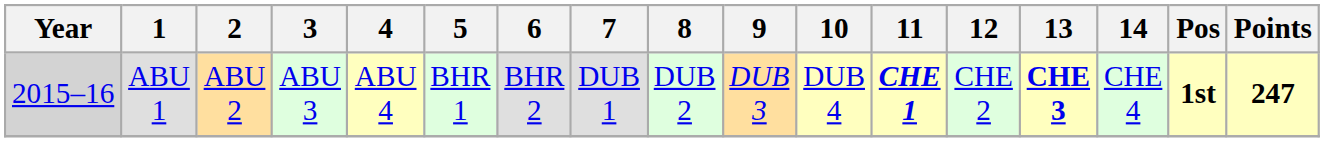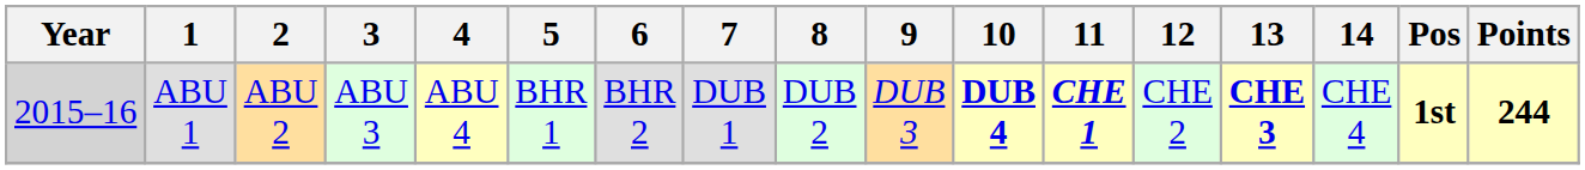 <table class="wikitable" style="text-align:center; font-size:85%">
 <tr>
 <th>Year</th>
 <th>1</th>
 <th>2</th>
 <th>3</th>
 <th>4</th>
 <th>5</th>
 <th>6</th>
 <th>7</th>
 <th>8</th>
 <th>9</th>
 <th>10</th>
 <th>11</th>
 <th>12</th>
 <th>13</th>
 <th>14</th>
 <th>Pos</th>
 <th>Points</th>
 </tr>
 <tr>
 <td nowrap style="background: lightgrey;"><a href='#'>2015–16</a></td>
 <td style="background:#DFDFDF;"><a href='#'>ABU<br>1</a><br></td>
 <td style="background:#FFDF9F;"><a href='#'>ABU<br>2</a><br></td>
 <td style="background:#DFFFDF;"><a href='#'>ABU<br>3</a><br></td>
 <td style="background:#FFFFBF;"><a href='#'>ABU<br>4</a><br></td>
 <td style="background:#DFFFDF;"><a href='#'>BHR<br>1</a><br></td>
 <td style="background:#DFDFDF;"><a href='#'>BHR<br>2</a><br></td>
 <td style="background:#DFDFDF;"><a href='#'>DUB<br>1</a><br></td>
 <td style="background:#DFFFDF;"><a href='#'>DUB<br>2</a><br></td>
 <td style="background:#FFDF9F;"><em><a href='#'>DUB<br>3</a></em><br></td>
-<td style="background:#FFFFBF;"><a href='#'>DUB<br>4</a><br></td>
+<td style="background:#FFFFBF;"><strong><a href='#'>DUB<br>4</a><br></strong></td>
 <td style="background:#FFFFBF;"><strong><em><a href='#'>CHE<br>1</a></em></strong><br></td>
 <td style="background:#DFFFDF;"><a href='#'>CHE<br>2</a><br></td>
 <td style="background:#FFFFBF;"><strong><a href='#'>CHE<br>3</a></strong><br></td>
 <td style="background:#DFFFDF;"><a href='#'>CHE<br>4</a><br></td>
 <th style="background:#FFFFBF;">1st</th>
-<th style="background:#FFFFBF;">247</th>
+<th style="background:#FFFFBF;">244</th>
 </tr>
 <tr>
 </tr>
 </table>
